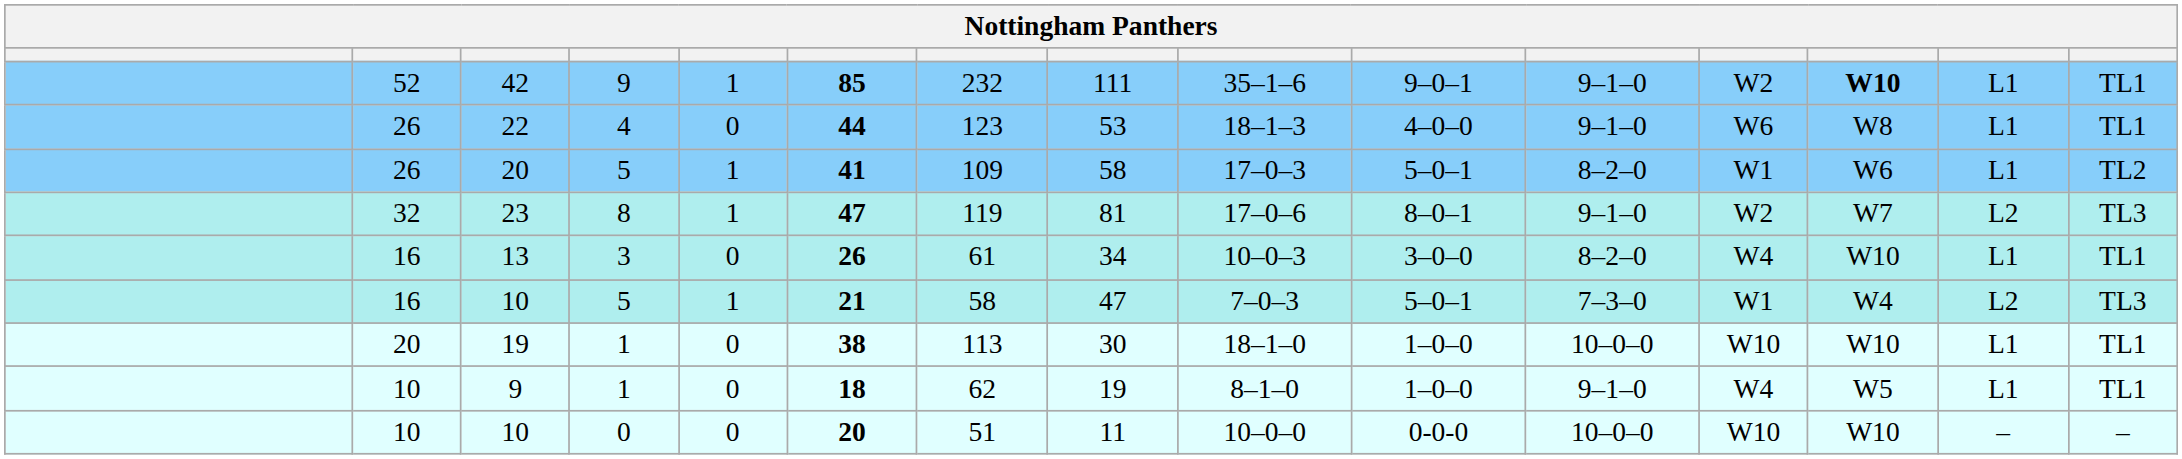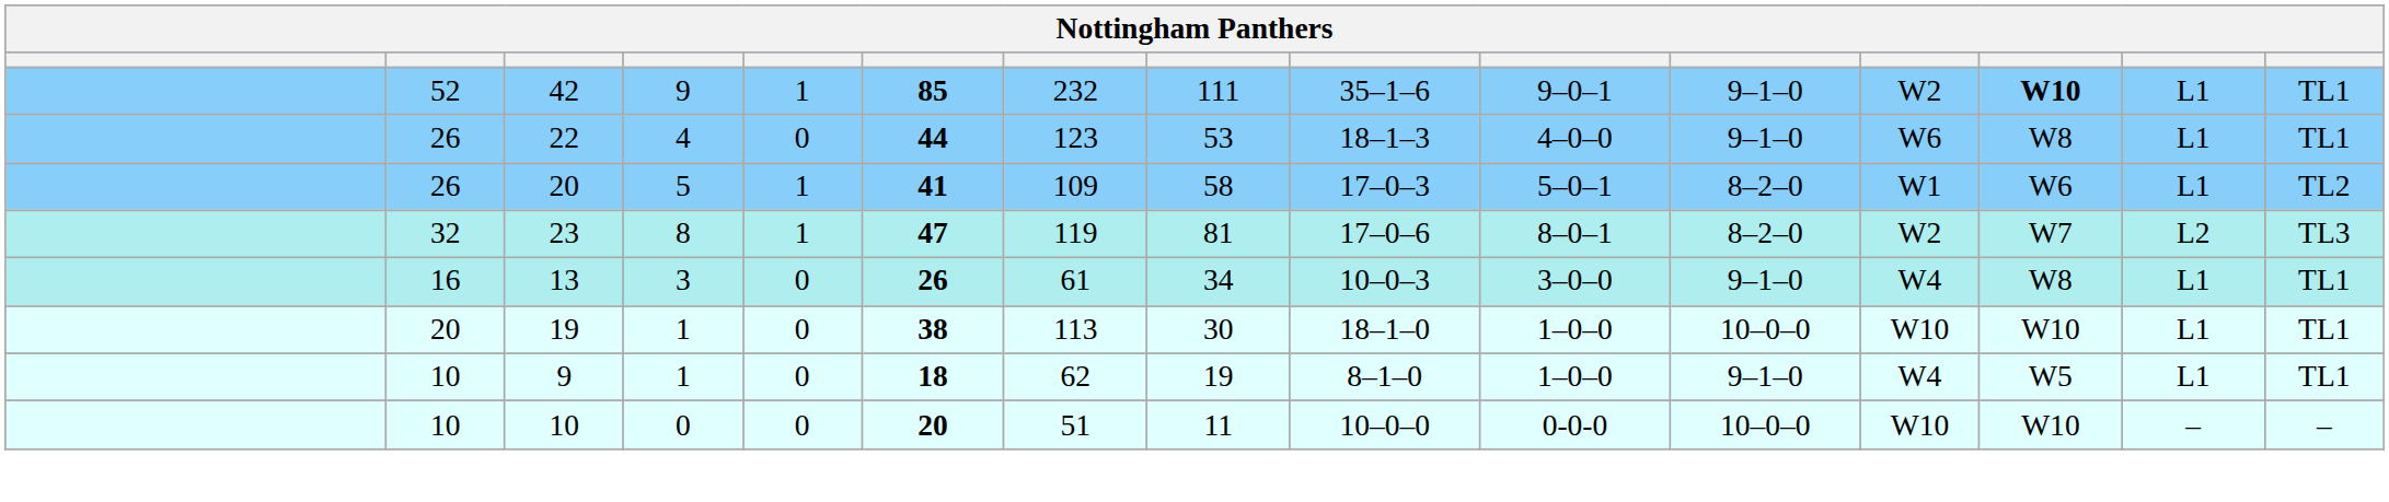 <table class="wikitable collapsible collapsed" style="width: 100%">
 <tr>
 <th colspan=15>Nottingham Panthers</th>
 </tr>
 <tr>
 <th width="16%"></th>
 <th width="5%"></th>
 <th width="5%"></th>
 <th width="5%"></th>
 <th width="5%"></th>
 <th width="6%"></th>
 <th width="6%"></th>
 <th width="6%"></th>
 <th width="8%"></th>
 <th width="8%"></th>
 <th width="8%"></th>
 <th width="5%"></th>
 <th width="6%"></th>
 <th width="6%"></th>
 <th width="5%"></th>
 </tr>
 <tr align=center bgcolor="#87cefa">
 <td align=left></td>
 <td>52</td>
 <td>42</td>
 <td>9</td>
 <td>1</td>
 <td><strong>85</strong></td>
 <td>232</td>
 <td>111</td>
 <td>35–1–6</td>
 <td>9–0–1</td>
 <td>9–1–0</td>
 <td>W2</td>
 <td><strong>W10</strong></td>
 <td>L1</td>
 <td>TL1</td>
 </tr>
 <tr align=center bgcolor="#87cefa">
 <td align=left></td>
 <td>26</td>
 <td>22</td>
 <td>4</td>
 <td>0</td>
 <td><strong>44</strong></td>
 <td>123</td>
 <td>53</td>
 <td>18–1–3</td>
 <td>4–0–0</td>
 <td>9–1–0</td>
 <td>W6</td>
 <td>W8</td>
 <td>L1</td>
 <td>TL1</td>
 </tr>
 <tr align=center bgcolor="#87cefa">
 <td align=left></td>
 <td>26</td>
 <td>20</td>
 <td>5</td>
 <td>1</td>
 <td><strong>41</strong></td>
 <td>109</td>
 <td>58</td>
 <td>17–0–3</td>
 <td>5–0–1</td>
 <td>8–2–0</td>
 <td>W1</td>
 <td>W6</td>
 <td>L1</td>
 <td>TL2</td>
 </tr>
 <tr align=center bgcolor="#afeeee">
 <td align=left></td>
 <td>32</td>
 <td>23</td>
 <td>8</td>
 <td>1</td>
 <td><strong>47</strong></td>
 <td>119</td>
 <td>81</td>
 <td>17–0–6</td>
 <td>8–0–1</td>
-<td>9–1–0</td>
+<td>8–2–0</td>
 <td>W2</td>
 <td>W7</td>
 <td>L2</td>
 <td>TL3</td>
 </tr>
 <tr align=center bgcolor="#afeeee">
 <td align=left></td>
 <td>16</td>
 <td>13</td>
 <td>3</td>
 <td>0</td>
 <td><strong>26</strong></td>
 <td>61</td>
 <td>34</td>
 <td>10–0–3</td>
 <td>3–0–0</td>
-<td>8–2–0</td>
+<td>9–1–0</td>
 <td>W4</td>
-<td>W10</td>
+<td>W8</td>
 <td>L1</td>
 <td>TL1</td>
-</tr>
-<tr align=center bgcolor="#afeeee">
-<td align=left></td>
-<td>16</td>
-<td>10</td>
-<td>5</td>
-<td>1</td>
-<td><strong>21</strong></td>
-<td>58</td>
-<td>47</td>
-<td>7–0–3</td>
-<td>5–0–1</td>
-<td>7–3–0</td>
-<td>W1</td>
-<td>W4</td>
-<td>L2</td>
-<td>TL3</td>
 </tr>
 <tr align=center bgcolor="#e0ffff">
 <td align=left></td>
 <td>20</td>
 <td>19</td>
 <td>1</td>
 <td>0</td>
 <td><strong>38</strong></td>
 <td>113</td>
 <td>30</td>
 <td>18–1–0</td>
 <td>1–0–0</td>
 <td>10–0–0</td>
 <td>W10</td>
 <td>W10</td>
 <td>L1</td>
 <td>TL1</td>
 </tr>
 <tr align=center bgcolor="#e0ffff">
 <td align=left></td>
 <td>10</td>
 <td>9</td>
 <td>1</td>
 <td>0</td>
 <td><strong>18</strong></td>
 <td>62</td>
 <td>19</td>
 <td>8–1–0</td>
 <td>1–0–0</td>
 <td>9–1–0</td>
 <td>W4</td>
 <td>W5</td>
 <td>L1</td>
 <td>TL1</td>
 </tr>
 <tr align=center bgcolor="#e0ffff">
 <td align=left></td>
 <td>10</td>
 <td>10</td>
 <td>0</td>
 <td>0</td>
 <td><strong>20</strong></td>
 <td>51</td>
 <td>11</td>
 <td>10–0–0</td>
 <td>0-0-0</td>
 <td>10–0–0</td>
 <td>W10</td>
 <td>W10</td>
 <td>–</td>
 <td>–</td>
 </tr>
 </table>
